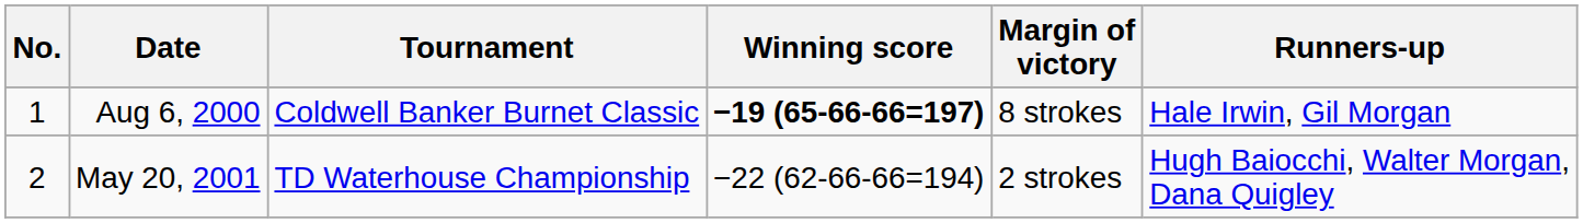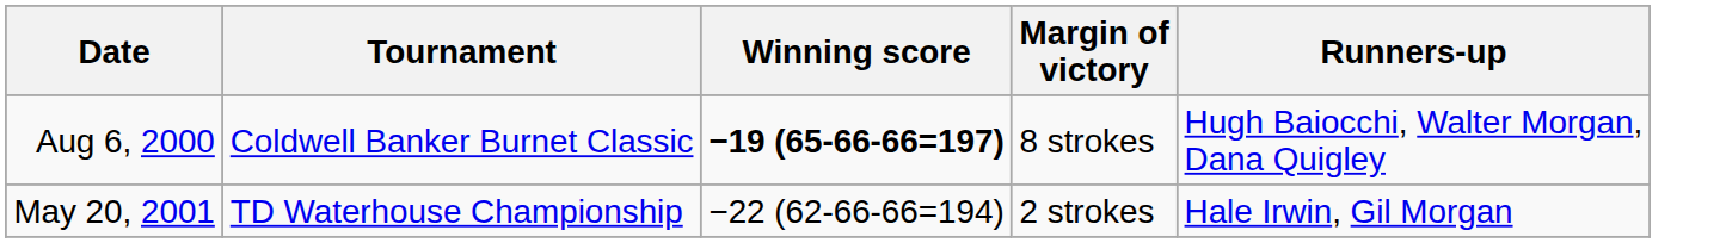 <table class="wikitable" style="font-size:95%;">
 <tr>
-<th>No.</th>
 <th>Date</th>
 <th>Tournament</th>
 <th>Winning score</th>
 <th>Margin of<br>victory</th>
 <th>Runners-up</th>
 </tr>
 <tr>
-<td align=center>1</td>
 <td align=right>Aug 6, <a href='#'>2000</a></td>
 <td><a href='#'>Coldwell Banker Burnet Classic</a></td>
 <td><strong>−19 (65-66-66=197)</strong></td>
 <td>8 strokes</td>
-<td> <a href='#'>Hale Irwin</a>,  <a href='#'>Gil Morgan</a></td>
+<td> <a href='#'>Hugh Baiocchi</a>,  <a href='#'>Walter Morgan</a>,<br> <a href='#'>Dana Quigley</a></td>
 </tr>
 <tr>
-<td align=center>2</td>
 <td align=right>May 20, <a href='#'>2001</a></td>
 <td><a href='#'>TD Waterhouse Championship</a></td>
 <td>−22 (62-66-66=194)</td>
 <td>2 strokes</td>
-<td> <a href='#'>Hugh Baiocchi</a>,  <a href='#'>Walter Morgan</a>,<br> <a href='#'>Dana Quigley</a></td>
+<td> <a href='#'>Hale Irwin</a>,  <a href='#'>Gil Morgan</a></td>
 </tr>
 </table>
